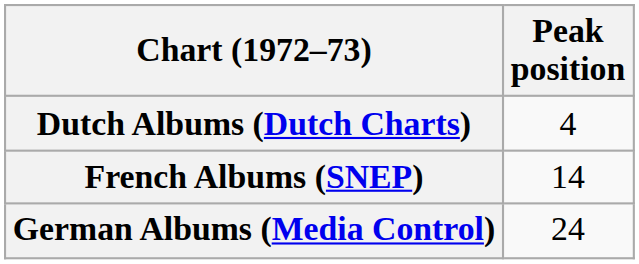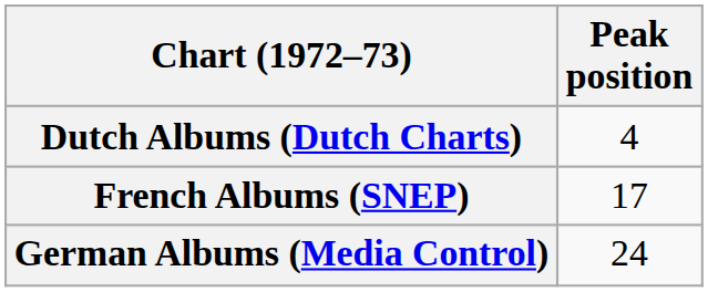 <table class="wikitable sortable plainrowheaders" style="text-align:center">
 <tr>
 <th scope="col">Chart (1972–73)</th>
 <th scope="col">Peak<br>position</th>
 </tr>
 <tr>
 <th scope="row">Dutch Albums (<a href='#'>Dutch Charts</a>)</th>
 <td>4</td>
 </tr>
 <tr>
 <th scope="row">French Albums (<a href='#'>SNEP</a>)</th>
-<td>14</td>
+<td>17</td>
 </tr>
 <tr>
 <th scope="row">German Albums (<a href='#'>Media Control</a>)</th>
 <td>24</td>
 </tr>
 </table>
